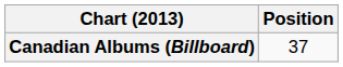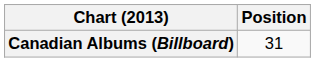 <table class="wikitable plainrowheaders" style="text-align:center">
 <tr>
 <th scope="col">Chart (2013)</th>
 <th scope="col">Position</th>
 </tr>
 <tr>
 <th scope="row">Canadian Albums (<em>Billboard</em>)</th>
-<td>37</td>
+<td>31</td>
 </tr>
 </table>
